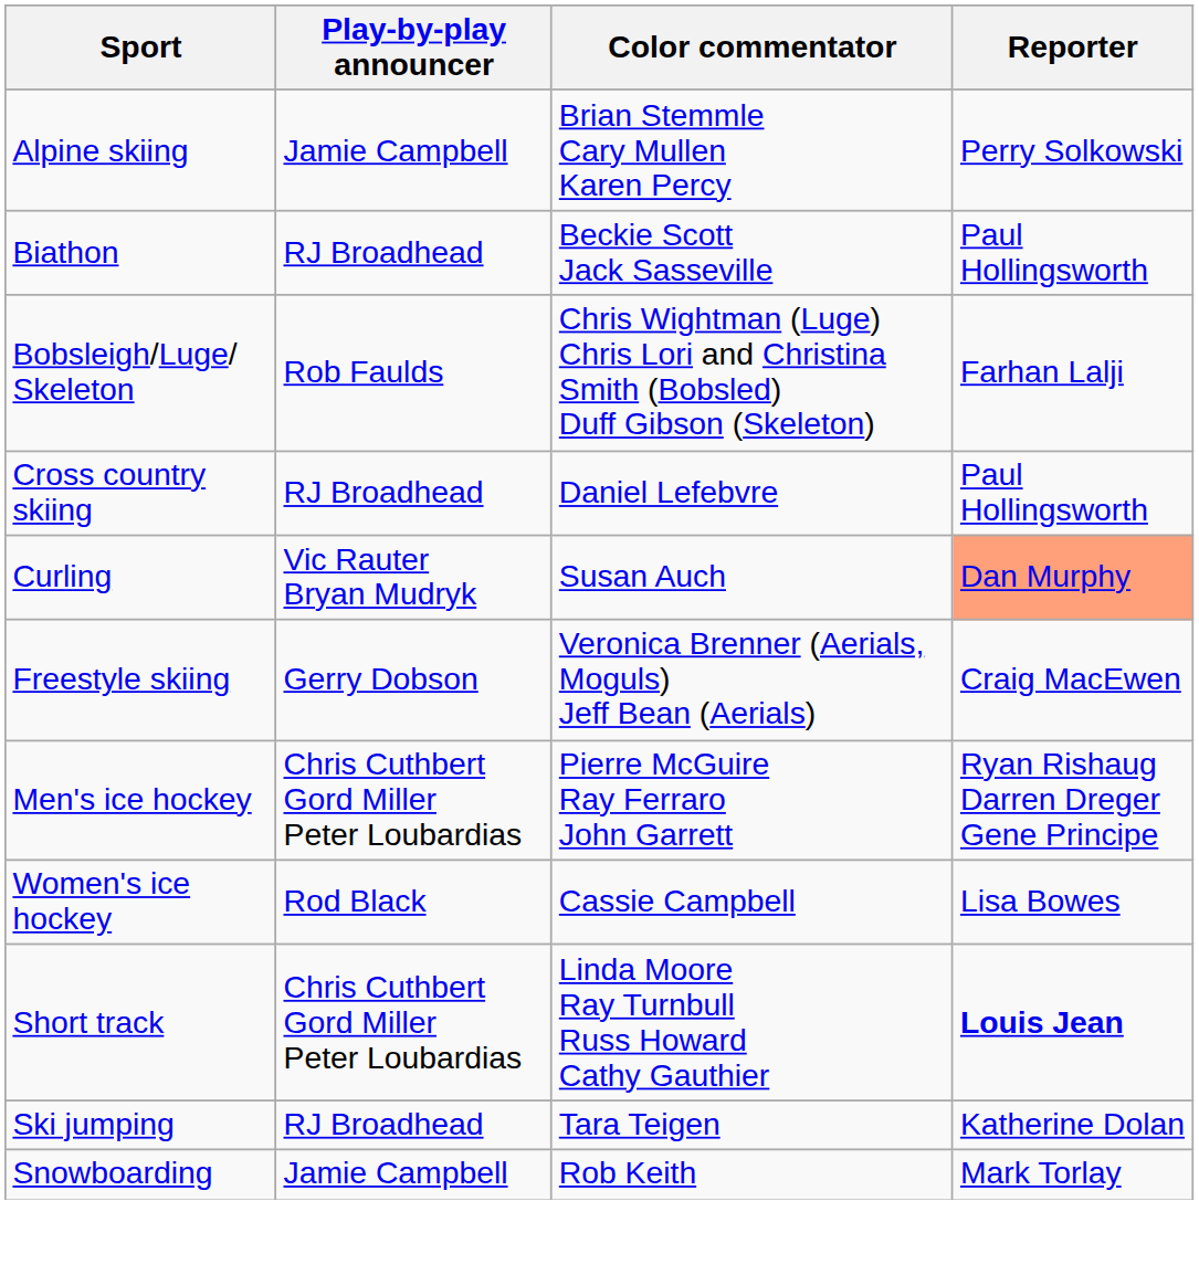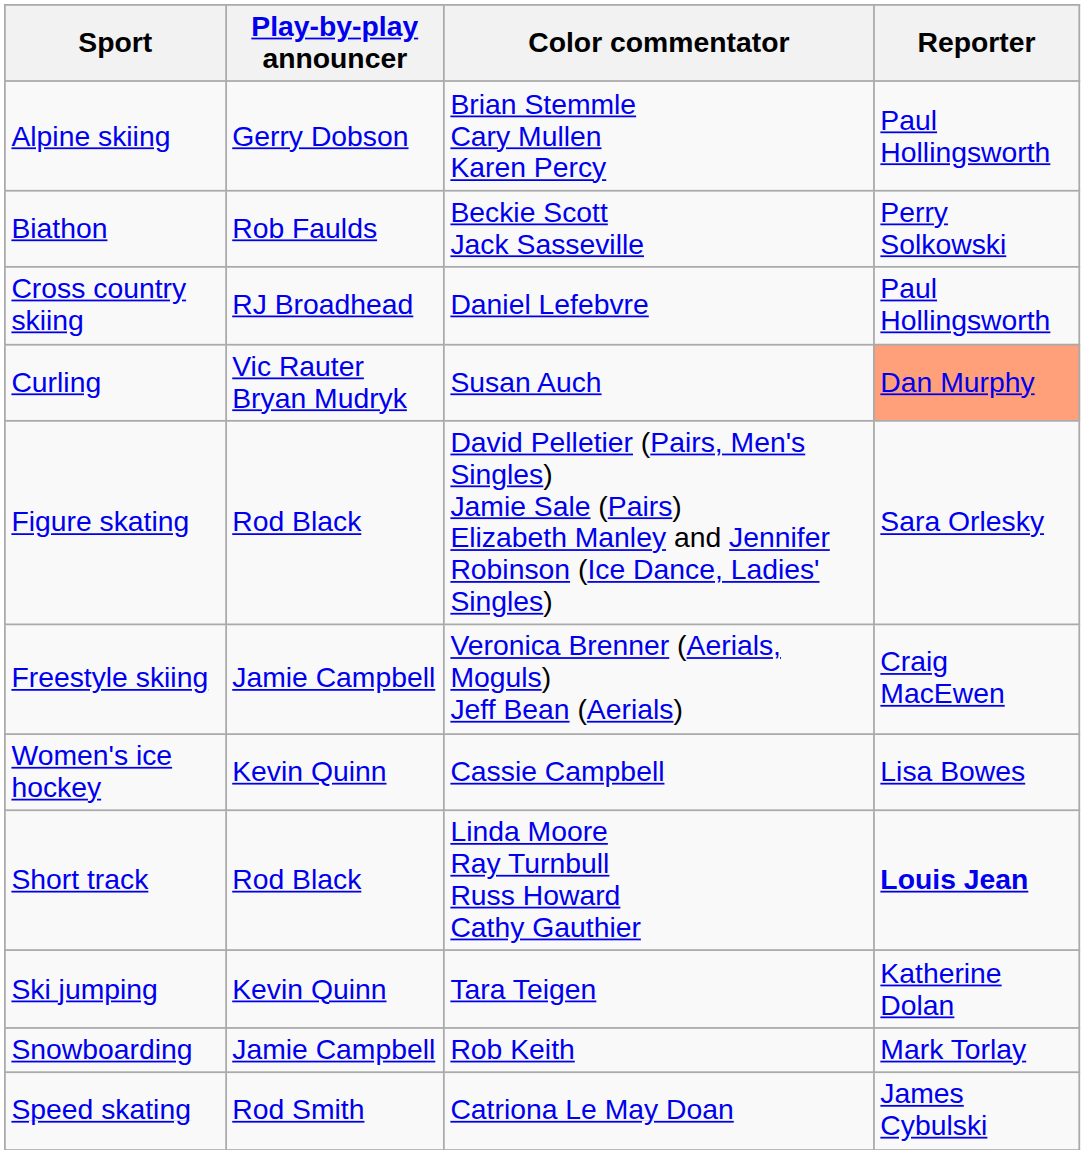 <table class="wikitable">
 <tr>
 <th>Sport</th>
 <th><a href='#'>Play-by-play</a> announcer</th>
 <th>Color commentator</th>
 <th>Reporter</th>
 </tr>
 <tr>
 <td><a href='#'>Alpine skiing</a></td>
-<td><a href='#'>Jamie Campbell</a></td>
+<td><a href='#'>Gerry Dobson</a></td>
 <td><a href='#'>Brian Stemmle</a><br><a href='#'>Cary Mullen</a><br><a href='#'>Karen Percy</a></td>
-<td><a href='#'>Perry Solkowski</a></td>
+<td><a href='#'>Paul Hollingsworth</a></td>
 </tr>
 <tr>
 <td><a href='#'>Biathon</a></td>
-<td><a href='#'>RJ Broadhead</a></td>
+<td><a href='#'>Rob Faulds</a></td>
 <td><a href='#'>Beckie Scott</a><br><a href='#'>Jack Sasseville</a></td>
-<td><a href='#'>Paul Hollingsworth</a></td>
-</tr>
-<tr>
-<td><a href='#'>Bobsleigh</a>/<a href='#'>Luge</a>/<br><a href='#'>Skeleton</a></td>
-<td><a href='#'>Rob Faulds</a></td>
-<td><a href='#'>Chris Wightman</a> (<a href='#'>Luge</a>)<br><a href='#'>Chris Lori</a> and <a href='#'>Christina Smith</a> (<a href='#'>Bobsled</a>)<br><a href='#'>Duff Gibson</a> (<a href='#'>Skeleton</a>)</td>
-<td><a href='#'>Farhan Lalji</a></td>
+<td><a href='#'>Perry Solkowski</a></td>
 </tr>
 <tr>
 <td><a href='#'>Cross country skiing</a></td>
 <td><a href='#'>RJ Broadhead</a></td>
 <td><a href='#'>Daniel Lefebvre</a></td>
 <td><a href='#'>Paul Hollingsworth</a></td>
 </tr>
 <tr>
 <td><a href='#'>Curling</a></td>
 <td><a href='#'>Vic Rauter</a><br><a href='#'>Bryan Mudryk</a></td>
 <td><a href='#'>Susan Auch</a></td>
 <td style="background: lightsalmon;"><a href='#'>Dan Murphy</a></td>
 </tr>
 <tr>
+<td><a href='#'>Figure skating</a></td>
+<td><a href='#'>Rod Black</a></td>
+<td><a href='#'>David Pelletier</a> (<a href='#'>Pairs, Men's Singles</a>)<br><a href='#'>Jamie Sale</a> (<a href='#'>Pairs</a>)<br><a href='#'>Elizabeth Manley</a> and <a href='#'>Jennifer Robinson</a> (<a href='#'>Ice Dance, Ladies' Singles</a>)</td>
+<td><a href='#'>Sara Orlesky</a></td>
+</tr>
+<tr>
 <td><a href='#'>Freestyle skiing</a></td>
-<td><a href='#'>Gerry Dobson</a></td>
+<td><a href='#'>Jamie Campbell</a></td>
 <td><a href='#'>Veronica Brenner</a> (<a href='#'>Aerials, Moguls</a>)<br><a href='#'>Jeff Bean</a> (<a href='#'>Aerials</a>)</td>
 <td><a href='#'>Craig MacEwen</a></td>
 </tr>
 <tr>
-<td><a href='#'>Men's ice hockey</a></td>
-<td><a href='#'>Chris Cuthbert</a><br><a href='#'>Gord Miller</a><br>Peter Loubardias</td>
-<td><a href='#'>Pierre McGuire</a><br><a href='#'>Ray Ferraro</a><br><a href='#'>John Garrett</a></td>
-<td><a href='#'>Ryan Rishaug</a><br><a href='#'>Darren Dreger</a><br><a href='#'>Gene Principe</a></td>
-</tr>
-<tr>
 <td><a href='#'>Women's ice hockey</a></td>
-<td><a href='#'>Rod Black</a></td>
+<td><a href='#'>Kevin Quinn</a></td>
 <td><a href='#'>Cassie Campbell</a></td>
 <td><a href='#'>Lisa Bowes</a></td>
 </tr>
 <tr>
 <td><a href='#'>Short track</a></td>
-<td><a href='#'>Chris Cuthbert</a><br><a href='#'>Gord Miller</a><br>Peter Loubardias</td>
+<td><a href='#'>Rod Black</a></td>
 <td><a href='#'>Linda Moore</a><br><a href='#'>Ray Turnbull</a><br><a href='#'>Russ Howard</a><br><a href='#'>Cathy Gauthier</a></td>
 <td><strong><a href='#'>Louis Jean</a></strong></td>
 </tr>
 <tr>
 <td><a href='#'>Ski jumping</a></td>
-<td><a href='#'>RJ Broadhead</a></td>
+<td><a href='#'>Kevin Quinn</a></td>
 <td><a href='#'>Tara Teigen</a></td>
 <td><a href='#'>Katherine Dolan</a></td>
 </tr>
 <tr>
 <td><a href='#'>Snowboarding</a></td>
 <td><a href='#'>Jamie Campbell</a></td>
 <td><a href='#'>Rob Keith</a></td>
 <td><a href='#'>Mark Torlay</a></td>
 </tr>
+<tr>
+<td><a href='#'>Speed skating</a></td>
+<td><a href='#'>Rod Smith</a></td>
+<td><a href='#'>Catriona Le May Doan</a></td>
+<td><a href='#'>James Cybulski</a></td>
+</tr>
 </table>
